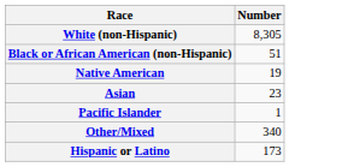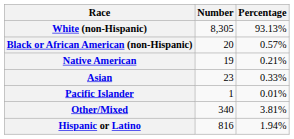 <table class="wikitable" style="text-align:right">
 <tr>
 <th scope="col">Race</th>
 <th scope="col">Number</th>
+<th scope="col">Percentage</th>
 </tr>
 <tr>
 <th scope="row"><a href='#'>White</a> (non-Hispanic)</th>
 <td>8,305</td>
+<td>93.13%</td>
 </tr>
 <tr>
 <th scope="row"><a href='#'>Black or African American</a> (non-Hispanic)</th>
-<td>51</td>
+<td>20</td>
+<td>0.57%</td>
 </tr>
 <tr>
 <th scope="row"><a href='#'>Native American</a></th>
 <td>19</td>
+<td>0.21%</td>
 </tr>
 <tr>
 <th scope="row"><a href='#'>Asian</a></th>
 <td>23</td>
+<td>0.33%</td>
 </tr>
 <tr>
 <th scope="row"><a href='#'>Pacific Islander</a></th>
 <td>1</td>
+<td>0.01%</td>
 </tr>
 <tr>
 <th scope="row"><a href='#'>Other/Mixed</a></th>
 <td>340</td>
+<td>3.81%</td>
 </tr>
 <tr>
 <th scope="row"><a href='#'>Hispanic</a> or <a href='#'>Latino</a></th>
-<td>173</td>
+<td>816</td>
+<td>1.94%</td>
 </tr>
 </table>
